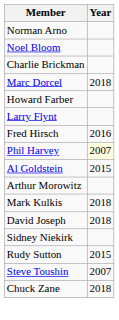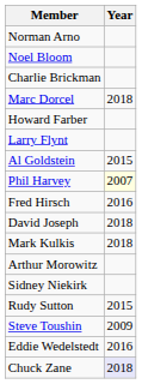 <table class="wikitable sortable">
 <tr>
 <th>Member</th>
 <th>Year</th>
 </tr>
 <tr>
 <td>Norman Arno</td>
 <td></td>
 </tr>
 <tr>
 <td><a href='#'>Noel Bloom</a></td>
 <td></td>
 </tr>
 <tr>
 <td>Charlie Brickman</td>
 <td></td>
 </tr>
 <tr>
 <td><a href='#'>Marc Dorcel</a></td>
 <td>2018</td>
 </tr>
 <tr>
 <td>Howard Farber</td>
 <td></td>
 </tr>
 <tr>
 <td><a href='#'>Larry Flynt</a></td>
 <td></td>
 </tr>
 <tr>
-<td>Fred Hirsch</td>
-<td>2016</td>
+<td><a href='#'>Al Goldstein</a></td>
+<td>2015</td>
 </tr>
 <tr>
 <td><a href='#'>Phil Harvey</a></td>
 <td style="background: lightyellow;">2007</td>
 </tr>
 <tr>
-<td><a href='#'>Al Goldstein</a></td>
-<td>2015</td>
+<td>Fred Hirsch</td>
+<td>2016</td>
 </tr>
 <tr>
-<td>Arthur Morowitz</td>
-<td></td>
+<td>David Joseph</td>
+<td>2018</td>
 </tr>
 <tr>
 <td>Mark Kulkis</td>
 <td>2018</td>
 </tr>
 <tr>
-<td>David Joseph</td>
-<td>2018</td>
+<td>Arthur Morowitz</td>
+<td></td>
 </tr>
 <tr>
 <td>Sidney Niekirk</td>
 <td></td>
 </tr>
 <tr>
 <td>Rudy Sutton</td>
 <td>2015</td>
 </tr>
 <tr>
 <td><a href='#'>Steve Toushin</a></td>
-<td>2007</td>
+<td>2009</td>
+</tr>
+<tr>
+<td>Eddie Wedelstedt</td>
+<td>2016</td>
 </tr>
 <tr>
 <td>Chuck Zane</td>
-<td>2018</td>
+<td style="background: lavender;">2018</td>
 </tr>
 </table>
